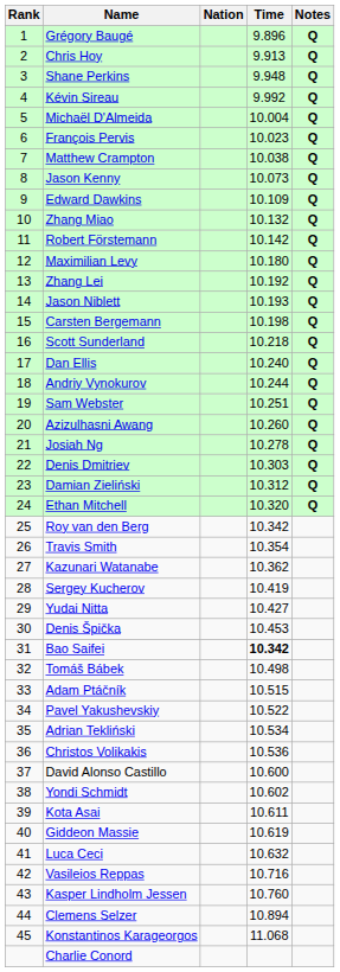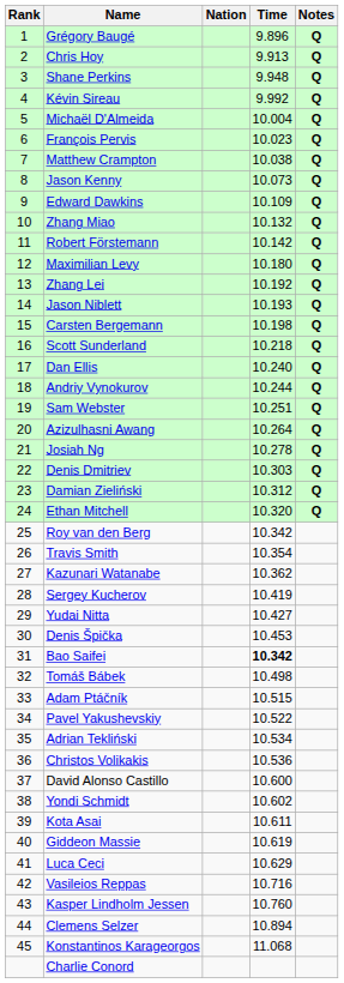 <table class="wikitable sortable" style="text-align:center">
 <tr>
 <th>Rank</th>
 <th>Name</th>
 <th>Nation</th>
 <th>Time</th>
 <th>Notes</th>
 </tr>
 <tr style="background: #ccffcc;">
 <td>1</td>
 <td align=left><a href='#'>Grégory Baugé</a></td>
 <td align=left></td>
 <td>9.896</td>
 <td><strong>Q</strong></td>
 </tr>
 <tr style="background: #ccffcc;">
 <td>2</td>
 <td align=left><a href='#'>Chris Hoy</a></td>
 <td align=left></td>
 <td>9.913</td>
 <td><strong>Q</strong></td>
 </tr>
 <tr style="background: #ccffcc;">
 <td>3</td>
 <td align=left><a href='#'>Shane Perkins</a></td>
 <td align=left></td>
 <td>9.948</td>
 <td><strong>Q</strong></td>
 </tr>
 <tr style="background: #ccffcc;">
 <td>4</td>
 <td align=left><a href='#'>Kévin Sireau</a></td>
 <td align=left></td>
 <td>9.992</td>
 <td><strong>Q</strong></td>
 </tr>
 <tr style="background: #ccffcc;">
 <td>5</td>
 <td align=left><a href='#'>Michaël D'Almeida</a></td>
 <td align=left></td>
 <td>10.004</td>
 <td><strong>Q</strong></td>
 </tr>
 <tr style="background: #ccffcc;">
 <td>6</td>
 <td align=left><a href='#'>François Pervis</a></td>
 <td align=left></td>
 <td>10.023</td>
 <td><strong>Q</strong></td>
 </tr>
 <tr style="background: #ccffcc;">
 <td>7</td>
 <td align=left><a href='#'>Matthew Crampton</a></td>
 <td align=left></td>
 <td>10.038</td>
 <td><strong>Q</strong></td>
 </tr>
 <tr style="background: #ccffcc;">
 <td>8</td>
 <td align=left><a href='#'>Jason Kenny</a></td>
 <td align=left></td>
 <td>10.073</td>
 <td><strong>Q</strong></td>
 </tr>
 <tr style="background: #ccffcc;">
 <td>9</td>
 <td align=left><a href='#'>Edward Dawkins</a></td>
 <td align=left></td>
 <td>10.109</td>
 <td><strong>Q</strong></td>
 </tr>
 <tr style="background: #ccffcc;">
 <td>10</td>
 <td align=left><a href='#'>Zhang Miao</a></td>
 <td align=left></td>
 <td>10.132</td>
 <td><strong>Q</strong></td>
 </tr>
 <tr style="background: #ccffcc;">
 <td>11</td>
 <td align=left><a href='#'>Robert Förstemann</a></td>
 <td align=left></td>
 <td>10.142</td>
 <td><strong>Q</strong></td>
 </tr>
 <tr style="background: #ccffcc;">
 <td>12</td>
 <td align=left><a href='#'>Maximilian Levy</a></td>
 <td align=left></td>
 <td>10.180</td>
 <td><strong>Q</strong></td>
 </tr>
 <tr style="background: #ccffcc;">
 <td>13</td>
 <td align=left><a href='#'>Zhang Lei</a></td>
 <td align=left></td>
 <td>10.192</td>
 <td><strong>Q</strong></td>
 </tr>
 <tr style="background: #ccffcc;">
 <td>14</td>
 <td align=left><a href='#'>Jason Niblett</a></td>
 <td align=left></td>
 <td>10.193</td>
 <td><strong>Q</strong></td>
 </tr>
 <tr style="background: #ccffcc;">
 <td>15</td>
 <td align=left><a href='#'>Carsten Bergemann</a></td>
 <td align=left></td>
 <td>10.198</td>
 <td><strong>Q</strong></td>
 </tr>
 <tr style="background: #ccffcc;">
 <td>16</td>
 <td align=left><a href='#'>Scott Sunderland</a></td>
 <td align=left></td>
 <td>10.218</td>
 <td><strong>Q</strong></td>
 </tr>
 <tr style="background: #ccffcc;">
 <td>17</td>
 <td align=left><a href='#'>Dan Ellis</a></td>
 <td align=left></td>
 <td>10.240</td>
 <td><strong>Q</strong></td>
 </tr>
 <tr style="background: #ccffcc;">
 <td>18</td>
 <td align=left><a href='#'>Andriy Vynokurov</a></td>
 <td align=left></td>
 <td>10.244</td>
 <td><strong>Q</strong></td>
 </tr>
 <tr style="background: #ccffcc;">
 <td>19</td>
 <td align=left><a href='#'>Sam Webster</a></td>
 <td align=left></td>
 <td>10.251</td>
 <td><strong>Q</strong></td>
 </tr>
 <tr style="background: #ccffcc;">
 <td>20</td>
 <td align=left><a href='#'>Azizulhasni Awang</a></td>
 <td align=left></td>
-<td>10.260</td>
+<td>10.264</td>
 <td><strong>Q</strong></td>
 </tr>
 <tr style="background: #ccffcc;">
 <td>21</td>
 <td align=left><a href='#'>Josiah Ng</a></td>
 <td align=left></td>
 <td>10.278</td>
 <td><strong>Q</strong></td>
 </tr>
 <tr style="background: #ccffcc;">
 <td>22</td>
 <td align=left><a href='#'>Denis Dmitriev</a></td>
 <td align=left></td>
 <td>10.303</td>
 <td><strong>Q</strong></td>
 </tr>
 <tr style="background: #ccffcc;">
 <td>23</td>
 <td align=left><a href='#'>Damian Zieliński</a></td>
 <td align=left></td>
 <td>10.312</td>
 <td><strong>Q</strong></td>
 </tr>
 <tr style="background: #ccffcc;">
 <td>24</td>
 <td align=left><a href='#'>Ethan Mitchell</a></td>
 <td align=left></td>
 <td>10.320</td>
 <td><strong>Q</strong></td>
 </tr>
 <tr>
 <td>25</td>
 <td align=left><a href='#'>Roy van den Berg</a></td>
 <td align=left></td>
 <td>10.342</td>
 <td></td>
 </tr>
 <tr>
 <td>26</td>
 <td align=left><a href='#'>Travis Smith</a></td>
 <td align=left></td>
 <td>10.354</td>
 <td></td>
 </tr>
 <tr>
 <td>27</td>
 <td align=left><a href='#'>Kazunari Watanabe</a></td>
 <td align=left></td>
 <td>10.362</td>
 <td></td>
 </tr>
 <tr>
 <td>28</td>
 <td align=left><a href='#'>Sergey Kucherov</a></td>
 <td align=left></td>
 <td>10.419</td>
 <td></td>
 </tr>
 <tr>
 <td>29</td>
 <td align=left><a href='#'>Yudai Nitta</a></td>
 <td align=left></td>
 <td>10.427</td>
 <td></td>
 </tr>
 <tr>
 <td>30</td>
 <td align=left><a href='#'>Denis Špička</a></td>
 <td align=left></td>
 <td>10.453</td>
 <td></td>
 </tr>
 <tr>
 <td>31</td>
 <td align=left><a href='#'>Bao Saifei</a></td>
 <td align=left></td>
 <td><strong>10.342</strong></td>
 <td></td>
 </tr>
 <tr>
 <td>32</td>
 <td align=left><a href='#'>Tomáš Bábek</a></td>
 <td align=left></td>
 <td>10.498</td>
 <td></td>
 </tr>
 <tr>
 <td>33</td>
 <td align=left><a href='#'>Adam Ptáčník</a></td>
 <td align=left></td>
 <td>10.515</td>
 <td></td>
 </tr>
 <tr>
 <td>34</td>
 <td align=left><a href='#'>Pavel Yakushevskiy</a></td>
 <td align=left></td>
 <td>10.522</td>
 <td></td>
 </tr>
 <tr>
 <td>35</td>
 <td align=left><a href='#'>Adrian Tekliński</a></td>
 <td align=left></td>
 <td>10.534</td>
 <td></td>
 </tr>
 <tr>
 <td>36</td>
 <td align=left><a href='#'>Christos Volikakis</a></td>
 <td align=left></td>
 <td>10.536</td>
 <td></td>
 </tr>
 <tr>
 <td>37</td>
 <td align=left>David Alonso Castillo</td>
 <td align=left></td>
 <td>10.600</td>
 <td></td>
 </tr>
 <tr>
 <td>38</td>
 <td align=left><a href='#'>Yondi Schmidt</a></td>
 <td align=left></td>
 <td>10.602</td>
 <td></td>
 </tr>
 <tr>
 <td>39</td>
 <td align=left><a href='#'>Kota Asai</a></td>
 <td align=left></td>
 <td>10.611</td>
 <td></td>
 </tr>
 <tr>
 <td>40</td>
 <td align=left><a href='#'>Giddeon Massie</a></td>
 <td align=left></td>
 <td>10.619</td>
 <td></td>
 </tr>
 <tr>
 <td>41</td>
 <td align=left><a href='#'>Luca Ceci</a></td>
 <td align=left></td>
-<td>10.632</td>
+<td>10.629</td>
 <td></td>
 </tr>
 <tr>
 <td>42</td>
 <td align=left><a href='#'>Vasileios Reppas</a></td>
 <td align=left></td>
 <td>10.716</td>
 <td></td>
 </tr>
 <tr>
 <td>43</td>
 <td align=left><a href='#'>Kasper Lindholm Jessen</a></td>
 <td align=left></td>
 <td>10.760</td>
 <td></td>
 </tr>
 <tr>
 <td>44</td>
 <td align=left><a href='#'>Clemens Selzer</a></td>
 <td align=left></td>
 <td>10.894</td>
 <td></td>
 </tr>
 <tr>
 <td>45</td>
 <td align=left><a href='#'>Konstantinos Karageorgos</a></td>
 <td align=left></td>
 <td>11.068</td>
 <td></td>
 </tr>
 <tr>
 <td></td>
 <td align=left><a href='#'>Charlie Conord</a></td>
 <td align=left></td>
 <td></td>
 <td></td>
 </tr>
 </table>
